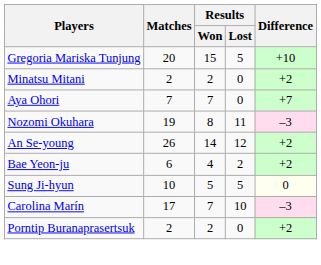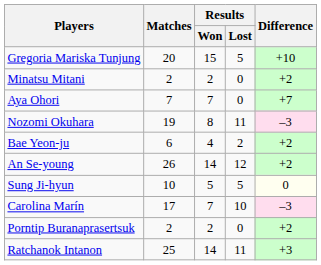 <table class=wikitable style="text-align:center; font-size:small">
 <tr>
 <th rowspan="2">Players</th>
 <th rowspan="2">Matches</th>
 <th colspan="2">Results</th>
 <th rowspan="2">Difference</th>
 </tr>
 <tr>
 <th>Won</th>
 <th>Lost</th>
 </tr>
 <tr>
 <td align="left"> <a href='#'>Gregoria Mariska Tunjung</a></td>
 <td>20</td>
 <td>15</td>
 <td>5</td>
 <td bgcolor="#ccffcc">+10</td>
 </tr>
 <tr>
 <td align="left"> <a href='#'>Minatsu Mitani</a></td>
 <td>2</td>
 <td>2</td>
 <td>0</td>
 <td bgcolor="#ccffcc">+2</td>
 </tr>
 <tr>
 <td align="left"> <a href='#'>Aya Ohori</a></td>
 <td>7</td>
 <td>7</td>
 <td>0</td>
 <td bgcolor="#ccffcc">+7</td>
 </tr>
 <tr>
 <td align="left"> <a href='#'>Nozomi Okuhara</a></td>
 <td>19</td>
 <td>8</td>
 <td>11</td>
 <td bgcolor="#ffddee">–3</td>
 </tr>
 <tr>
+<td align="left"> <a href='#'>Bae Yeon-ju</a></td>
+<td>6</td>
+<td>4</td>
+<td>2</td>
+<td bgcolor="#ccffcc">+2</td>
+</tr>
+<tr>
 <td align="left"> <a href='#'>An Se-young</a></td>
 <td>26</td>
 <td>14</td>
 <td>12</td>
-<td bgcolor="#ccffcc">+2</td>
-</tr>
-<tr>
-<td align="left"> <a href='#'>Bae Yeon-ju</a></td>
-<td>6</td>
-<td>4</td>
-<td>2</td>
 <td bgcolor="#ccffcc">+2</td>
 </tr>
 <tr>
 <td align="left"> <a href='#'>Sung Ji-hyun</a></td>
 <td>10</td>
 <td>5</td>
 <td>5</td>
 <td bgcolor="#fffff0">0</td>
 </tr>
 <tr>
 <td align="left"> <a href='#'>Carolina Marín</a></td>
 <td>17</td>
 <td>7</td>
 <td>10</td>
 <td bgcolor="#ffddee">–3</td>
 </tr>
 <tr>
 <td align="left"> <a href='#'>Porntip Buranaprasertsuk</a></td>
 <td>2</td>
 <td>2</td>
 <td>0</td>
 <td bgcolor="#ccffcc">+2</td>
 </tr>
+<tr>
+<td align="left"> <a href='#'>Ratchanok Intanon</a></td>
+<td>25</td>
+<td>14</td>
+<td>11</td>
+<td bgcolor="#ccffcc">+3</td>
+</tr>
 </table>
